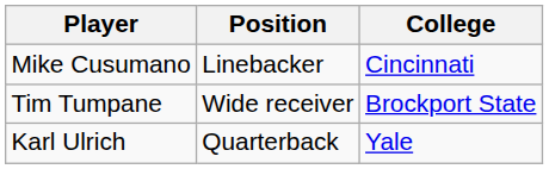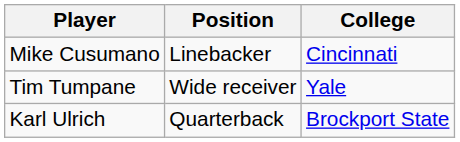 <table class="wikitable">
 <tr>
 <th>Player</th>
 <th>Position</th>
 <th>College</th>
 </tr>
 <tr>
 <td>Mike Cusumano</td>
 <td>Linebacker</td>
 <td><a href='#'>Cincinnati</a></td>
 </tr>
 <tr>
 <td>Tim Tumpane</td>
 <td>Wide receiver</td>
-<td><a href='#'>Brockport State</a></td>
+<td><a href='#'>Yale</a></td>
 </tr>
 <tr>
 <td>Karl Ulrich</td>
 <td>Quarterback</td>
-<td><a href='#'>Yale</a></td>
+<td><a href='#'>Brockport State</a></td>
 </tr>
 </table>
